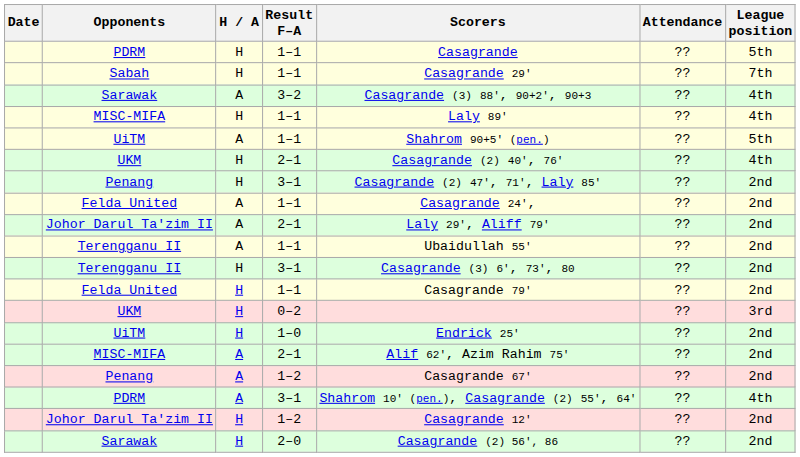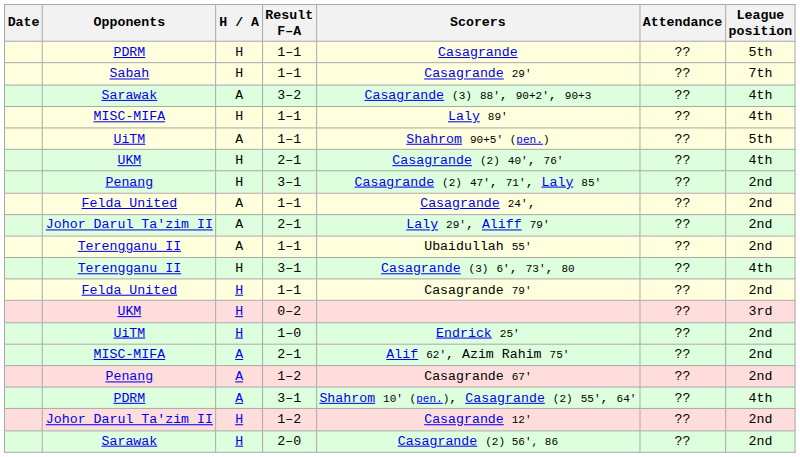 <table class="wikitable" style="text-align:center">
 <tr>
 <th>Date</th>
 <th>Opponents</th>
 <th>H / A</th>
 <th>Result<br>F–A</th>
 <th>Scorers</th>
 <th>Attendance</th>
 <th>League<br>position</th>
 </tr>
 <tr bgcolor="#ffffdd">
 <td></td>
 <td><a href='#'>PDRM</a></td>
 <td>H</td>
 <td>1–1</td>
 <td><a href='#'>Casagrande</a></td>
 <td>??</td>
 <td>5th</td>
 </tr>
 <tr bgcolor="#ffffdd">
 <td></td>
 <td><a href='#'>Sabah</a></td>
 <td>H</td>
 <td>1–1</td>
 <td><a href='#'>Casagrande</a> <small>29'</small></td>
 <td>??</td>
 <td>7th</td>
 </tr>
 <tr bgcolor="#ddffdd">
 <td></td>
 <td><a href='#'>Sarawak</a></td>
 <td>A</td>
 <td>3–2</td>
 <td><a href='#'>Casagrande</a> <small>(3)</small> <small>88'</small>, <small>90+2'</small>, <small>90+3</small></td>
 <td>??</td>
 <td>4th</td>
 </tr>
 <tr bgcolor="#ffffdd">
 <td></td>
 <td><a href='#'>MISC-MIFA</a></td>
 <td>H</td>
 <td>1–1</td>
 <td><a href='#'>Laly</a> <small>89'</small></td>
 <td>??</td>
 <td>4th</td>
 </tr>
 <tr bgcolor="#ffffdd">
 <td></td>
 <td><a href='#'>UiTM</a></td>
 <td>A</td>
 <td>1–1</td>
 <td><a href='#'>Shahrom</a> <small>90+5' (<a href='#'>pen.</a>)</small></td>
 <td>??</td>
 <td>5th</td>
 </tr>
 <tr bgcolor="#ddffdd">
 <td></td>
 <td><a href='#'>UKM</a></td>
 <td>H</td>
 <td>2–1</td>
 <td><a href='#'>Casagrande</a> <small>(2)</small> <small>40'</small>, <small>76'</small></td>
 <td>??</td>
 <td>4th</td>
 </tr>
 <tr bgcolor="#ddffdd">
 <td></td>
 <td><a href='#'>Penang</a></td>
 <td>H</td>
 <td>3–1</td>
 <td><a href='#'>Casagrande</a> <small>(2)</small> <small>47'</small>, <small> 71'</small>, <a href='#'>Laly</a> <small>85'</small></td>
 <td>??</td>
 <td>2nd</td>
 </tr>
 <tr bgcolor="#ffffdd">
 <td></td>
 <td><a href='#'>Felda United</a></td>
 <td>A</td>
 <td>1–1</td>
 <td><a href='#'>Casagrande</a> <small>24'</small>,</td>
 <td>??</td>
 <td>2nd</td>
 </tr>
 <tr bgcolor="#ddffdd">
 <td></td>
 <td><a href='#'>Johor Darul Ta'zim II</a></td>
 <td>A</td>
 <td>2–1</td>
 <td><a href='#'>Laly</a> <small> 29'</small>, <a href='#'>Aliff</a> <small>79'</small></td>
 <td>??</td>
 <td>2nd</td>
 </tr>
 <tr bgcolor="#ffffdd">
 <td></td>
 <td><a href='#'>Terengganu II</a></td>
 <td>A</td>
 <td>1–1</td>
 <td>Ubaidullah <small>55'</small></td>
 <td>??</td>
 <td>2nd</td>
 </tr>
 <tr bgcolor="#ddffdd">
 <td></td>
 <td><a href='#'>Terengganu II</a></td>
 <td>H</td>
 <td>3–1</td>
 <td><a href='#'>Casagrande</a> <small>(3)</small> <small>6'</small>, <small>73'</small>, <small>80</small></td>
 <td>??</td>
-<td>2nd</td>
+<td>4th</td>
 </tr>
 <tr bgcolor="#ffffdd">
 <td></td>
 <td><a href='#'>Felda United</a></td>
 <td><a href='#'>H</a></td>
 <td>1–1</td>
 <td>Casagrande <small>79'</small></td>
 <td>??</td>
 <td>2nd</td>
 </tr>
 <tr bgcolor="#ffdddd">
 <td></td>
 <td><a href='#'>UKM</a></td>
 <td><a href='#'>H</a></td>
 <td>0–2</td>
 <td></td>
 <td>??</td>
 <td>3rd</td>
 </tr>
 <tr bgcolor="#ddffdd">
 <td></td>
 <td><a href='#'>UiTM</a></td>
 <td><a href='#'>H</a></td>
 <td>1–0</td>
 <td><a href='#'>Endrick</a> <small>25'</small></td>
 <td>??</td>
 <td>2nd</td>
 </tr>
 <tr bgcolor="#ddffdd">
 <td></td>
 <td><a href='#'>MISC-MIFA</a></td>
 <td><a href='#'>A</a></td>
 <td>2–1</td>
 <td><a href='#'>Alif</a> <small>62'</small>, Azim Rahim <small>75'</small></td>
 <td>??</td>
 <td>2nd</td>
 </tr>
 <tr bgcolor="#ffdddd">
 <td></td>
 <td><a href='#'>Penang</a></td>
 <td><a href='#'>A</a></td>
 <td>1–2</td>
 <td>Casagrande <small>67'</small></td>
 <td>??</td>
 <td>2nd</td>
 </tr>
 <tr bgcolor="#ddffdd">
 <td></td>
 <td><a href='#'>PDRM</a></td>
 <td><a href='#'>A</a></td>
 <td>3–1</td>
 <td><a href='#'>Shahrom</a> <small>10' (<a href='#'>pen.</a>)</small>, <a href='#'>Casagrande</a> <small>(2)</small> <small>55'</small>, <small>64'</small></td>
 <td>??</td>
 <td>4th</td>
 </tr>
 <tr bgcolor="#ffdddd">
 <td></td>
 <td><a href='#'>Johor Darul Ta'zim II</a></td>
 <td><a href='#'>H</a></td>
 <td>1–2</td>
 <td><a href='#'>Casagrande</a> <small>12'</small></td>
 <td>??</td>
 <td>2nd</td>
 </tr>
 <tr bgcolor="#ddffdd">
 <td></td>
 <td><a href='#'>Sarawak</a></td>
 <td><a href='#'>H</a></td>
 <td>2–0</td>
 <td><a href='#'>Casagrande</a> <small>(2) 56', 86</small></td>
 <td>??</td>
 <td>2nd</td>
 </tr>
 </table>
